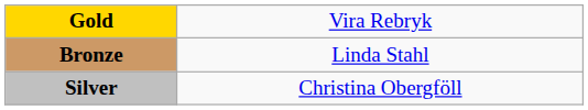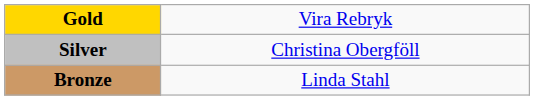 <table class="wikitable" style=" text-align:center; " width="35%">
 <tr>
 <td bgcolor="gold"><strong>Gold</strong></td>
 <td><a href='#'>Vira Rebryk</a> <br>  <small><em></em></small></td>
 </tr>
 <tr>
+<td bgcolor="silver"><strong>Silver</strong></td>
+<td><a href='#'>Christina Obergföll</a> <br>  <small><em></em></small></td>
+</tr>
+<tr>
 <td bgcolor="CC9966"><strong>Bronze</strong></td>
 <td><a href='#'>Linda Stahl</a> <br>  <small><em></em></small></td>
 </tr>
-<tr>
-<td bgcolor="silver"><strong>Silver</strong></td>
-<td><a href='#'>Christina Obergföll</a> <br>  <small><em></em></small></td>
-</tr>
 </table>
